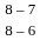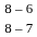 <table style="text-align:center">
 <tr>
 <th width=200></th>
 <th width=100></th>
 <th width=200></th>
 </tr>
 <tr>
 <td align=right><strong></strong></td>
-<td>8 – 7</td>
+<td>8 – 6</td>
 <td align=left></td>
 </tr>
 <tr>
 <td align=right><strong></strong></td>
-<td>8 – 6</td>
+<td>8 – 7</td>
 <td align=left></td>
 </tr>
 </table>
